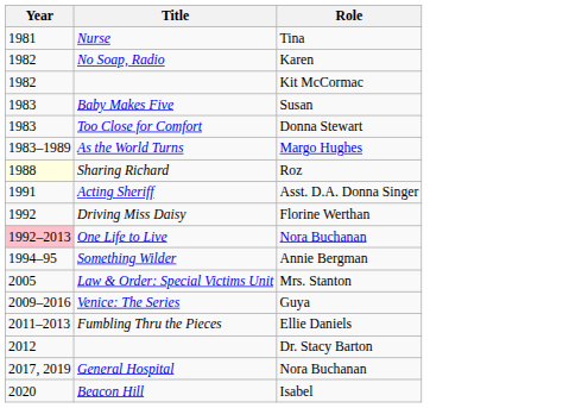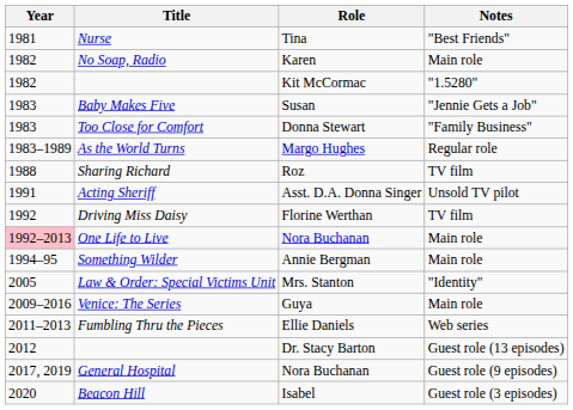 <table class="wikitable sortable">
 <tr>
 <th>Year</th>
 <th>Title</th>
 <th>Role</th>
+<th class="unsortable">Notes</th>
 </tr>
 <tr>
 <td>1981</td>
 <td><em><a href='#'>Nurse</a></em></td>
 <td>Tina</td>
+<td>"Best Friends"</td>
 </tr>
 <tr>
 <td>1982</td>
 <td><em><a href='#'>No Soap, Radio</a></em></td>
 <td>Karen</td>
+<td>Main role</td>
 </tr>
 <tr>
 <td>1982</td>
 <td><em></em></td>
 <td>Kit McCormac</td>
+<td>"1.5280"</td>
 </tr>
 <tr>
 <td>1983</td>
 <td><em><a href='#'>Baby Makes Five</a></em></td>
 <td>Susan</td>
+<td>"Jennie Gets a Job"</td>
 </tr>
 <tr>
 <td>1983</td>
 <td><em><a href='#'>Too Close for Comfort</a></em></td>
 <td>Donna Stewart</td>
+<td>"Family Business"</td>
 </tr>
 <tr>
 <td>1983–1989</td>
 <td><em><a href='#'>As the World Turns</a></em></td>
 <td><a href='#'>Margo Hughes</a></td>
+<td>Regular role</td>
 </tr>
 <tr>
-<td style="background: lightyellow;">1988</td>
+<td>1988</td>
 <td><em>Sharing Richard</em></td>
 <td>Roz</td>
+<td>TV film</td>
 </tr>
 <tr>
 <td>1991</td>
 <td><em><a href='#'>Acting Sheriff</a></em></td>
 <td>Asst. D.A. Donna Singer</td>
+<td>Unsold TV pilot</td>
 </tr>
 <tr>
 <td>1992</td>
 <td><em>Driving Miss Daisy</em></td>
 <td>Florine Werthan</td>
+<td>TV film</td>
 </tr>
 <tr>
 <td style="background: pink;">1992–2013</td>
 <td><em><a href='#'>One Life to Live</a></em></td>
 <td><a href='#'>Nora Buchanan</a></td>
+<td>Main role</td>
 </tr>
 <tr>
 <td>1994–95</td>
 <td><em><a href='#'>Something Wilder</a></em></td>
 <td>Annie Bergman</td>
+<td>Main role</td>
 </tr>
 <tr>
 <td>2005</td>
 <td><em><a href='#'>Law & Order: Special Victims Unit</a></em></td>
 <td>Mrs. Stanton</td>
+<td>"Identity"</td>
 </tr>
 <tr>
 <td>2009–2016</td>
 <td><em><a href='#'>Venice: The Series</a></em></td>
 <td>Guya</td>
+<td>Main role</td>
 </tr>
 <tr>
 <td>2011–2013</td>
 <td><em>Fumbling Thru the Pieces</em></td>
 <td>Ellie Daniels</td>
+<td>Web series</td>
 </tr>
 <tr>
 <td>2012</td>
 <td><em></em></td>
 <td>Dr. Stacy Barton</td>
+<td>Guest role (13 episodes)</td>
 </tr>
 <tr>
 <td>2017, 2019</td>
 <td><em><a href='#'>General Hospital</a></em></td>
 <td>Nora Buchanan</td>
+<td>Guest role (9 episodes)</td>
 </tr>
 <tr>
 <td>2020</td>
 <td><em><a href='#'>Beacon Hill</a></em></td>
 <td>Isabel</td>
+<td>Guest role (3 episodes)</td>
 </tr>
 </table>
